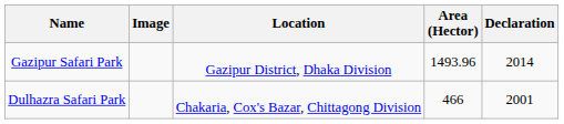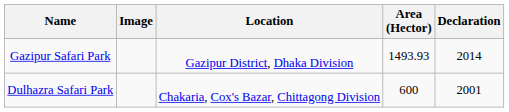 <table class="wikitable sortable sticky-header static-row-numbers static-row-header-hash" style="text-align:center">
 <tr>
 <th>Name</th>
 <th class="unsortable">Image</th>
 <th>Location</th>
 <th>Area<br>(Hector)</th>
 <th>Declaration</th>
 </tr>
 <tr>
 <td><a href='#'>Gazipur Safari Park</a></td>
 <td></td>
 <td><br><a href='#'>Gazipur District</a>, <a href='#'>Dhaka Division</a></td>
-<td>1493.96</td>
+<td>1493.93</td>
 <td>2014</td>
 </tr>
 <tr>
 <td><a href='#'>Dulhazra Safari Park</a></td>
 <td></td>
 <td><br><a href='#'>Chakaria</a>, <a href='#'>Cox's Bazar</a>, <a href='#'>Chittagong Division</a></td>
-<td>466</td>
+<td>600</td>
 <td>2001</td>
 </tr>
 </table>
